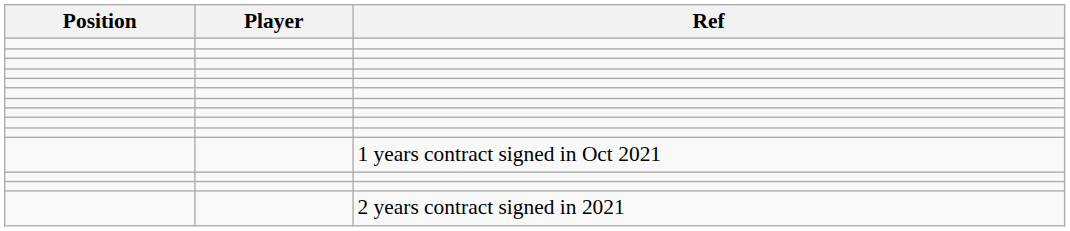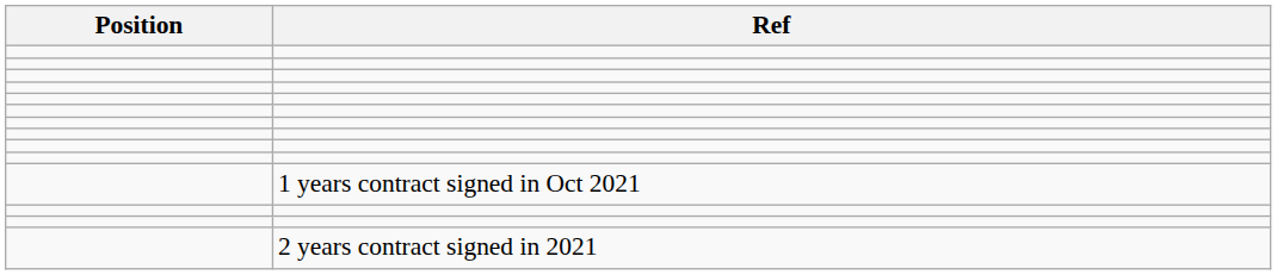 <table class="wikitable sortable" style="width:50%; text-align:center; text-align:left;">
 <tr>
 <th>Position</th>
-<th>Player</th>
 <th>Ref</th>
 </tr>
 <tr>
-<td></td>
 <td></td>
 <td></td>
 </tr>
 <tr>
 <td></td>
 <td></td>
-<td></td>
 </tr>
 <tr>
-<td></td>
 <td></td>
 <td></td>
 </tr>
 <tr>
 <td></td>
 <td></td>
-<td></td>
 </tr>
 <tr>
-<td></td>
 <td></td>
 <td></td>
 </tr>
 <tr>
 <td></td>
 <td></td>
-<td></td>
 </tr>
 <tr>
-<td></td>
 <td></td>
 <td></td>
 </tr>
 <tr>
 <td></td>
 <td></td>
-<td></td>
 </tr>
 <tr>
-<td></td>
 <td></td>
 <td></td>
 </tr>
 <tr>
 <td></td>
 <td></td>
-<td></td>
 </tr>
 <tr>
-<td></td>
 <td></td>
 <td>1 years contract signed in Oct 2021 </td>
 </tr>
 <tr>
 <td></td>
 <td></td>
-<td></td>
 </tr>
 <tr>
-<td></td>
 <td></td>
 <td></td>
 </tr>
 <tr>
 <td></td>
-<td></td>
 <td>2 years contract signed in 2021 </td>
 </tr>
 </table>
